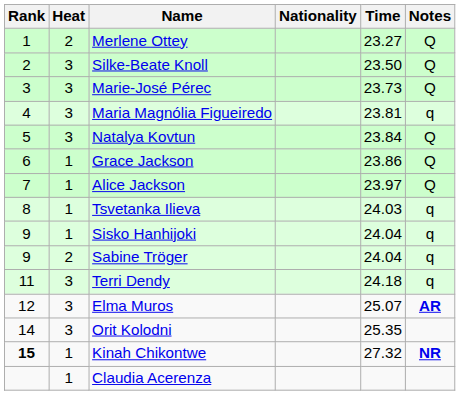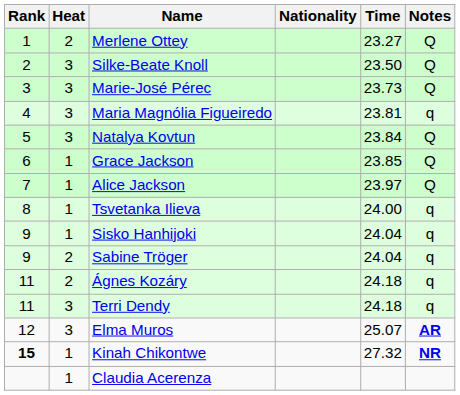 <table class="wikitable sortable" style="text-align:center">
 <tr>
 <th>Rank</th>
 <th>Heat</th>
 <th>Name</th>
 <th>Nationality</th>
 <th>Time</th>
 <th>Notes</th>
 </tr>
 <tr bgcolor=ccffcc>
 <td>1</td>
 <td>2</td>
 <td align="left"><a href='#'>Merlene Ottey</a></td>
 <td align=left></td>
 <td>23.27</td>
 <td>Q</td>
 </tr>
 <tr bgcolor=ccffcc>
 <td>2</td>
 <td>3</td>
 <td align="left"><a href='#'>Silke-Beate Knoll</a></td>
 <td align=left></td>
 <td>23.50</td>
 <td>Q</td>
 </tr>
 <tr bgcolor=ccffcc>
 <td>3</td>
 <td>3</td>
 <td align="left"><a href='#'>Marie-José Pérec</a></td>
 <td align=left></td>
 <td>23.73</td>
 <td>Q</td>
 </tr>
 <tr bgcolor=ddffdd>
 <td>4</td>
 <td>3</td>
 <td align="left"><a href='#'>Maria Magnólia Figueiredo</a></td>
 <td align=left></td>
 <td>23.81</td>
 <td>q</td>
 </tr>
 <tr bgcolor=ccffcc>
 <td>5</td>
 <td>3</td>
 <td align="left"><a href='#'>Natalya Kovtun</a></td>
 <td align=left></td>
 <td>23.84</td>
 <td>Q</td>
 </tr>
 <tr bgcolor=ccffcc>
 <td>6</td>
 <td>1</td>
 <td align="left"><a href='#'>Grace Jackson</a></td>
 <td align=left></td>
-<td>23.86</td>
+<td>23.85</td>
 <td>Q</td>
 </tr>
 <tr bgcolor=ccffcc>
 <td>7</td>
 <td>1</td>
 <td align="left"><a href='#'>Alice Jackson</a></td>
 <td align=left></td>
 <td>23.97</td>
 <td>Q</td>
 </tr>
 <tr bgcolor=ddffdd>
 <td>8</td>
 <td>1</td>
 <td align="left"><a href='#'>Tsvetanka Ilieva</a></td>
 <td align=left></td>
-<td>24.03</td>
+<td>24.00</td>
 <td>q</td>
 </tr>
 <tr bgcolor=ddffdd>
 <td>9</td>
 <td>1</td>
 <td align="left"><a href='#'>Sisko Hanhijoki</a></td>
 <td align=left></td>
 <td>24.04</td>
 <td>q</td>
 </tr>
 <tr bgcolor=ddffdd>
 <td>9</td>
 <td>2</td>
 <td align="left"><a href='#'>Sabine Tröger</a></td>
 <td align=left></td>
 <td>24.04</td>
 <td>q</td>
 </tr>
 <tr bgcolor=ddffdd>
 <td>11</td>
+<td>2</td>
+<td align="left"><a href='#'>Ágnes Kozáry</a></td>
+<td align=left></td>
+<td>24.18</td>
+<td>q</td>
+</tr>
+<tr bgcolor=ddffdd>
+<td>11</td>
 <td>3</td>
 <td align="left"><a href='#'>Terri Dendy</a></td>
 <td align=left></td>
 <td>24.18</td>
 <td>q</td>
 </tr>
 <tr>
 <td>12</td>
 <td>3</td>
 <td align="left"><a href='#'>Elma Muros</a></td>
 <td align=left></td>
 <td>25.07</td>
 <td><strong><a href='#'>AR</a></strong></td>
-</tr>
-<tr>
-<td>14</td>
-<td>3</td>
-<td align="left"><a href='#'>Orit Kolodni</a></td>
-<td align=left></td>
-<td>25.35</td>
-<td></td>
 </tr>
 <tr>
 <td><strong>15</strong></td>
 <td>1</td>
 <td align="left"><a href='#'>Kinah Chikontwe</a></td>
 <td align=left></td>
 <td>27.32</td>
 <td><strong><a href='#'>NR</a></strong></td>
 </tr>
 <tr>
 <td></td>
 <td>1</td>
 <td align="left"><a href='#'>Claudia Acerenza</a></td>
 <td align=left></td>
 <td></td>
 <td></td>
 </tr>
 </table>
